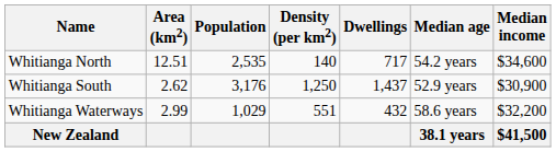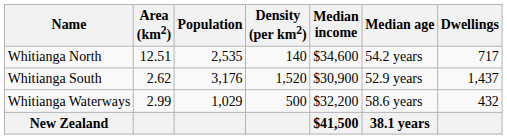 <table class="wikitable">
 <tr>
 <th>Name</th>
 <th>Area<br>(km<sup>2</sup>)</th>
 <th>Population</th>
 <th>Density<br>(per km<sup>2</sup>)</th>
+<th>Median<br>income</th>
+<th>Median age</th>
 <th>Dwellings</th>
-<th>Median age</th>
-<th>Median<br>income</th>
 </tr>
 <tr>
 <td>Whitianga North</td>
 <td style="text-align:right;">12.51</td>
 <td style="text-align:right;">2,535</td>
 <td style="text-align:right;">140</td>
+<td>$34,600</td>
+<td>54.2 years</td>
 <td style="text-align:right;">717</td>
-<td>54.2 years</td>
-<td>$34,600</td>
 </tr>
 <tr>
 <td>Whitianga South</td>
 <td style="text-align:right;">2.62</td>
 <td style="text-align:right;">3,176</td>
-<td style="text-align:right;">1,250</td>
+<td style="text-align:right;">1,520</td>
+<td>$30,900</td>
+<td>52.9 years</td>
 <td style="text-align:right;">1,437</td>
-<td>52.9 years</td>
-<td>$30,900</td>
 </tr>
 <tr>
 <td>Whitianga Waterways</td>
 <td style="text-align:right;">2.99</td>
 <td style="text-align:right;">1,029</td>
-<td style="text-align:right;">551</td>
+<td style="text-align:right;">500</td>
+<td>$32,200</td>
+<td>58.6 years</td>
 <td style="text-align:right;">432</td>
-<td>58.6 years</td>
-<td>$32,200</td>
 </tr>
 <tr>
 <th>New Zealand</th>
 <th></th>
 <th></th>
 <th></th>
+<th style="text-align:left;">$41,500</th>
+<th>38.1 years</th>
 <th></th>
-<th>38.1 years</th>
-<th style="text-align:left;">$41,500</th>
 </tr>
 </table>
